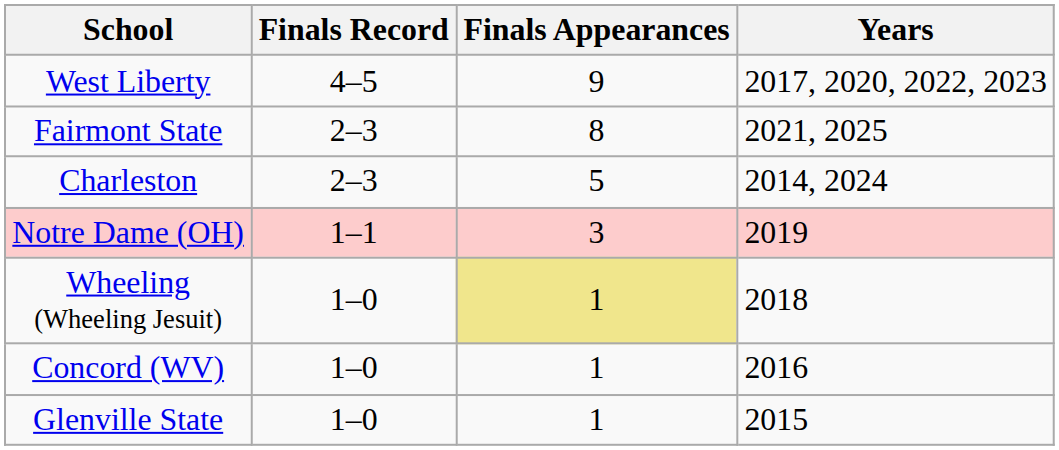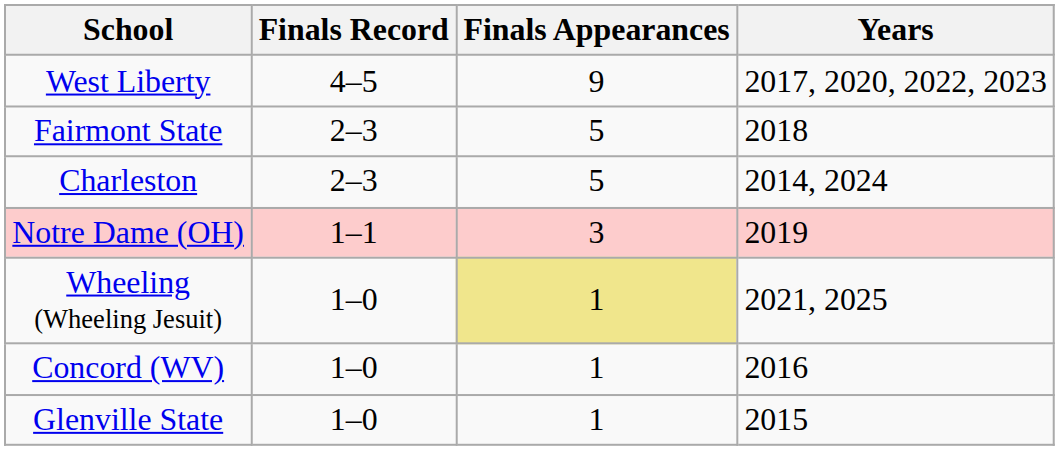 <table class="wikitable sortable" style="text-align:center;">
 <tr>
 <th>School</th>
 <th>Finals Record</th>
 <th>Finals Appearances</th>
 <th class=unsortable>Years</th>
 </tr>
 <tr>
 <td><a href='#'>West Liberty</a></td>
 <td>4–5</td>
 <td>9</td>
 <td align=left>2017, 2020, 2022, 2023</td>
 </tr>
 <tr>
 <td><a href='#'>Fairmont State</a></td>
 <td>2–3</td>
-<td>8</td>
-<td align=left>2021, 2025</td>
+<td>5</td>
+<td align=left>2018</td>
 </tr>
 <tr>
 <td><a href='#'>Charleston</a></td>
 <td>2–3</td>
 <td>5</td>
 <td align=left>2014, 2024</td>
 </tr>
 <tr bgcolor=#fdcccc>
 <td><a href='#'>Notre Dame (OH)</a></td>
 <td>1–1</td>
 <td>3</td>
 <td align=left>2019</td>
 </tr>
 <tr>
 <td><a href='#'>Wheeling</a><br><small>(Wheeling Jesuit)</small></td>
 <td>1–0</td>
 <td style="background: khaki;">1</td>
-<td align=left>2018</td>
+<td align=left>2021, 2025</td>
 </tr>
 <tr>
 <td><a href='#'>Concord (WV)</a></td>
 <td>1–0</td>
 <td>1</td>
 <td align=left>2016</td>
 </tr>
 <tr>
 <td><a href='#'>Glenville State</a></td>
 <td>1–0</td>
 <td>1</td>
 <td align=left>2015</td>
 </tr>
 </table>
